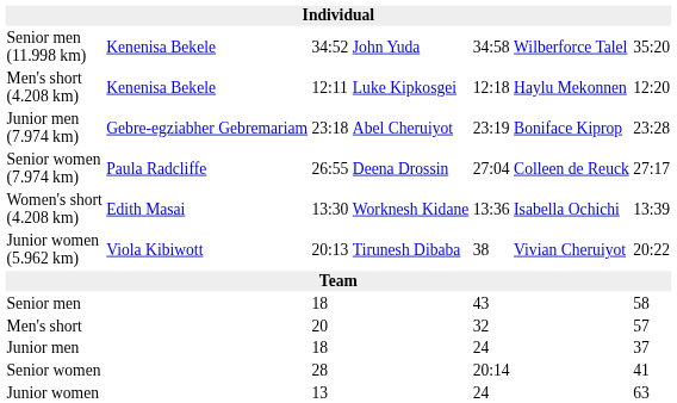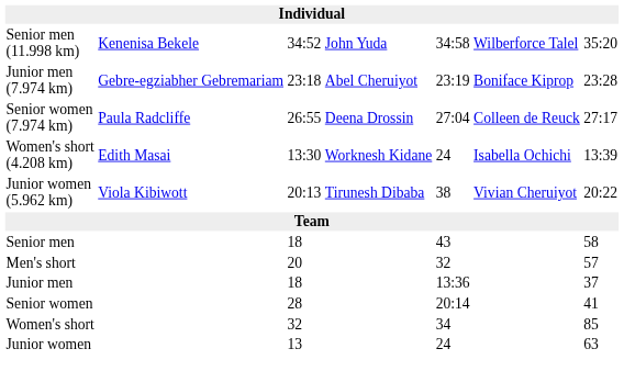 <table>
 <tr>
 <td colspan=7 bgcolor=#eeeeee style=text-align:center;><strong>Individual</strong></td>
 </tr>
 <tr>
 <td>Senior men<br>(11.998 km)</td>
 <td><a href='#'>Kenenisa Bekele</a><br></td>
 <td>34:52</td>
 <td><a href='#'>John Yuda</a><br></td>
 <td>34:58</td>
 <td><a href='#'>Wilberforce Talel</a><br></td>
 <td>35:20</td>
-</tr>
-<tr>
-<td>Men's short<br>(4.208 km)</td>
-<td><a href='#'>Kenenisa Bekele</a><br></td>
-<td>12:11</td>
-<td><a href='#'>Luke Kipkosgei</a><br></td>
-<td>12:18</td>
-<td><a href='#'>Haylu Mekonnen</a><br></td>
-<td>12:20</td>
 </tr>
 <tr>
 <td>Junior men<br>(7.974 km)</td>
 <td><a href='#'>Gebre-egziabher Gebremariam</a><br></td>
 <td>23:18</td>
 <td><a href='#'>Abel Cheruiyot</a><br></td>
 <td>23:19</td>
 <td><a href='#'>Boniface Kiprop</a><br></td>
 <td>23:28</td>
 </tr>
 <tr>
 <td>Senior women<br>(7.974 km)</td>
 <td><a href='#'>Paula Radcliffe</a><br></td>
 <td>26:55</td>
 <td><a href='#'>Deena Drossin</a><br></td>
 <td>27:04</td>
 <td><a href='#'>Colleen de Reuck</a><br></td>
 <td>27:17</td>
 </tr>
 <tr>
 <td>Women's short<br>(4.208 km)</td>
 <td><a href='#'>Edith Masai</a><br></td>
 <td>13:30</td>
 <td><a href='#'>Worknesh Kidane</a><br></td>
-<td>13:36</td>
+<td>24</td>
 <td><a href='#'>Isabella Ochichi</a><br></td>
 <td>13:39</td>
 </tr>
 <tr>
 <td>Junior women<br>(5.962 km)</td>
 <td><a href='#'>Viola Kibiwott</a><br></td>
 <td>20:13</td>
 <td><a href='#'>Tirunesh Dibaba</a><br></td>
 <td>38</td>
 <td><a href='#'>Vivian Cheruiyot</a><br></td>
 <td>20:22</td>
 </tr>
 <tr>
 <td colspan=7 bgcolor=#eeeeee style=text-align:center;><strong>Team</strong></td>
 </tr>
 <tr>
 <td>Senior men</td>
 <td></td>
 <td>18</td>
 <td></td>
 <td>43</td>
 <td></td>
 <td>58</td>
 </tr>
 <tr>
 <td>Men's short</td>
 <td></td>
 <td>20</td>
 <td></td>
 <td>32</td>
 <td></td>
 <td>57</td>
 </tr>
 <tr>
 <td>Junior men</td>
 <td></td>
 <td>18</td>
 <td></td>
-<td>24</td>
+<td>13:36</td>
 <td></td>
 <td>37</td>
 </tr>
 <tr>
 <td>Senior women</td>
 <td></td>
 <td>28</td>
 <td></td>
 <td>20:14</td>
 <td></td>
 <td>41</td>
 </tr>
 <tr>
+<td>Women's short</td>
+<td></td>
+<td>32</td>
+<td></td>
+<td>34</td>
+<td></td>
+<td>85</td>
+</tr>
+<tr>
 <td>Junior women</td>
 <td></td>
 <td>13</td>
 <td></td>
 <td>24</td>
 <td></td>
 <td>63</td>
 </tr>
 </table>
